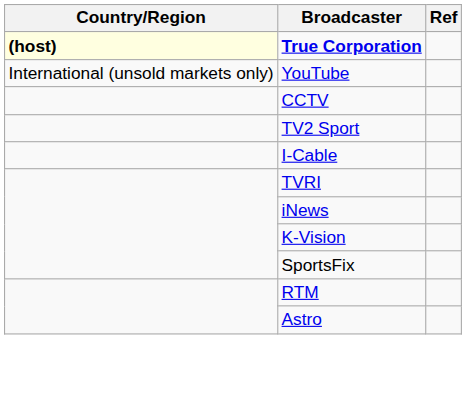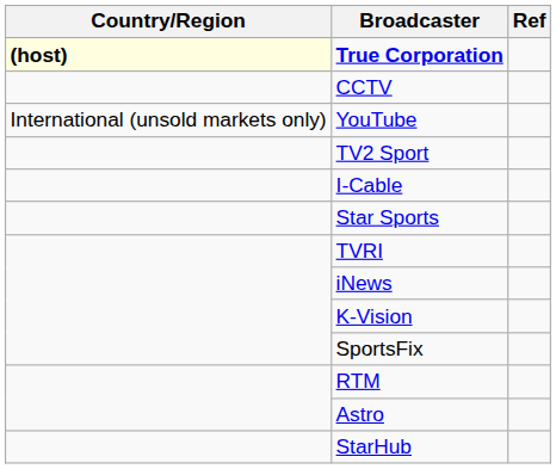 <table class="wikitable">
 <tr>
 <th>Country/Region</th>
 <th>Broadcaster</th>
 <th>Ref</th>
 </tr>
 <tr>
 <td style="background: lightyellow;"><strong> (host)</strong></td>
 <td><strong><a href='#'>True Corporation</a></strong></td>
 <td><strong></strong></td>
 </tr>
 <tr>
-<td>International (unsold markets only)</td>
-<td><a href='#'>YouTube</a></td>
+<td></td>
+<td><a href='#'>CCTV</a></td>
 <td></td>
 </tr>
 <tr>
-<td></td>
-<td><a href='#'>CCTV</a></td>
+<td>International (unsold markets only)</td>
+<td><a href='#'>YouTube</a></td>
 <td></td>
 </tr>
 <tr>
 <td></td>
 <td><a href='#'>TV2 Sport</a></td>
 <td></td>
 </tr>
 <tr>
 <td></td>
 <td><a href='#'>I-Cable</a></td>
+<td></td>
+</tr>
+<tr>
+<td></td>
+<td><a href='#'>Star Sports</a></td>
 <td></td>
 </tr>
 <tr>
 <td rowspan="4"></td>
 <td><a href='#'>TVRI</a></td>
 <td></td>
 </tr>
 <tr>
 <td><a href='#'>iNews</a></td>
 <td></td>
 </tr>
 <tr>
 <td><a href='#'>K-Vision</a></td>
 <td></td>
 </tr>
 <tr>
 <td>SportsFix</td>
 <td></td>
 </tr>
 <tr>
 <td rowspan="2"></td>
 <td><a href='#'>RTM</a></td>
 <td></td>
 </tr>
 <tr>
 <td><a href='#'>Astro</a></td>
 <td></td>
 </tr>
+<tr>
+<td></td>
+<td><a href='#'>StarHub</a></td>
+<td></td>
+</tr>
 </table>
